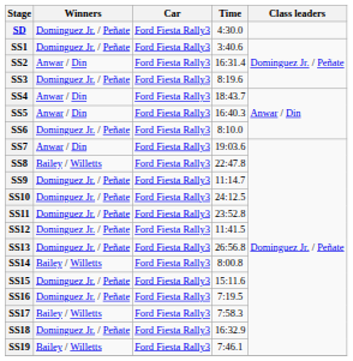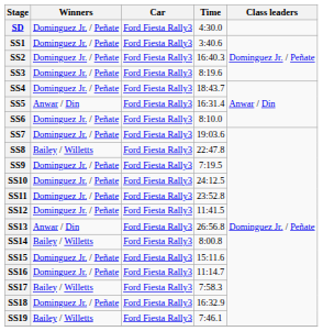 <table class="wikitable" style="font-size:85%">
 <tr>
 <th>Stage</th>
 <th>Winners</th>
 <th>Car</th>
 <th>Time</th>
 <th>Class leaders</th>
 </tr>
 <tr>
 <th><a href='#'>SD</a></th>
 <td><a href='#'>Dominguez Jr.</a> / <a href='#'>Peñate</a></td>
 <td><a href='#'>Ford Fiesta Rally3</a></td>
 <td align="center">4:30.0</td>
 <td></td>
 </tr>
 <tr>
 <th>SS1</th>
 <td><a href='#'>Dominguez Jr.</a> / <a href='#'>Peñate</a></td>
 <td><a href='#'>Ford Fiesta Rally3</a></td>
 <td align="center">3:40.6</td>
 <td rowspan="3"><a href='#'>Dominguez Jr.</a> / <a href='#'>Peñate</a></td>
 </tr>
 <tr>
 <th>SS2</th>
-<td><a href='#'>Anwar</a> / <a href='#'>Din</a></td>
+<td><a href='#'>Dominguez Jr.</a> / <a href='#'>Peñate</a></td>
 <td><a href='#'>Ford Fiesta Rally3</a></td>
-<td align="center">16:31.4</td>
+<td align="center">16:40.3</td>
 </tr>
 <tr>
 <th>SS3</th>
 <td><a href='#'>Dominguez Jr.</a> / <a href='#'>Peñate</a></td>
 <td><a href='#'>Ford Fiesta Rally3</a></td>
 <td align="center">8:19.6</td>
 </tr>
 <tr>
 <th>SS4</th>
-<td><a href='#'>Anwar</a> / <a href='#'>Din</a></td>
+<td><a href='#'>Dominguez Jr.</a> / <a href='#'>Peñate</a></td>
 <td><a href='#'>Ford Fiesta Rally3</a></td>
 <td align="center">18:43.7</td>
 <td rowspan="3"><a href='#'>Anwar</a> / <a href='#'>Din</a></td>
 </tr>
 <tr>
 <th>SS5</th>
 <td><a href='#'>Anwar</a> / <a href='#'>Din</a></td>
 <td><a href='#'>Ford Fiesta Rally3</a></td>
-<td align="center">16:40.3</td>
+<td align="center">16:31.4</td>
 </tr>
 <tr>
 <th>SS6</th>
 <td><a href='#'>Dominguez Jr.</a> / <a href='#'>Peñate</a></td>
 <td><a href='#'>Ford Fiesta Rally3</a></td>
 <td align="center">8:10.0</td>
 </tr>
 <tr>
 <th>SS7</th>
-<td><a href='#'>Anwar</a> / <a href='#'>Din</a></td>
+<td><a href='#'>Dominguez Jr.</a> / <a href='#'>Peñate</a></td>
 <td><a href='#'>Ford Fiesta Rally3</a></td>
 <td align="center">19:03.6</td>
 <td rowspan="13"><a href='#'>Dominguez Jr.</a> / <a href='#'>Peñate</a></td>
 </tr>
 <tr>
 <th>SS8</th>
 <td><a href='#'>Bailey</a> / <a href='#'>Willetts</a></td>
 <td><a href='#'>Ford Fiesta Rally3</a></td>
 <td align="center">22:47.8</td>
 </tr>
 <tr>
 <th>SS9</th>
 <td><a href='#'>Dominguez Jr.</a> / <a href='#'>Peñate</a></td>
 <td><a href='#'>Ford Fiesta Rally3</a></td>
-<td align="center">11:14.7</td>
+<td align="center">7:19.5</td>
 </tr>
 <tr>
 <th>SS10</th>
 <td><a href='#'>Dominguez Jr.</a> / <a href='#'>Peñate</a></td>
 <td><a href='#'>Ford Fiesta Rally3</a></td>
 <td align="center">24:12.5</td>
 </tr>
 <tr>
 <th>SS11</th>
 <td><a href='#'>Dominguez Jr.</a> / <a href='#'>Peñate</a></td>
 <td><a href='#'>Ford Fiesta Rally3</a></td>
 <td align="center">23:52.8</td>
 </tr>
 <tr>
 <th>SS12</th>
 <td><a href='#'>Dominguez Jr.</a> / <a href='#'>Peñate</a></td>
 <td><a href='#'>Ford Fiesta Rally3</a></td>
 <td align="center">11:41.5</td>
 </tr>
 <tr>
 <th>SS13</th>
-<td><a href='#'>Dominguez Jr.</a> / <a href='#'>Peñate</a></td>
+<td><a href='#'>Anwar</a> / <a href='#'>Din</a></td>
 <td><a href='#'>Ford Fiesta Rally3</a></td>
 <td align="center">26:56.8</td>
 </tr>
 <tr>
 <th>SS14</th>
 <td><a href='#'>Bailey</a> / <a href='#'>Willetts</a></td>
 <td><a href='#'>Ford Fiesta Rally3</a></td>
 <td align="center">8:00.8</td>
 </tr>
 <tr>
 <th>SS15</th>
 <td><a href='#'>Dominguez Jr.</a> / <a href='#'>Peñate</a></td>
 <td><a href='#'>Ford Fiesta Rally3</a></td>
 <td align="center">15:11.6</td>
 </tr>
 <tr>
 <th>SS16</th>
 <td><a href='#'>Dominguez Jr.</a> / <a href='#'>Peñate</a></td>
 <td><a href='#'>Ford Fiesta Rally3</a></td>
-<td align="center">7:19.5</td>
+<td align="center">11:14.7</td>
 </tr>
 <tr>
 <th>SS17</th>
 <td><a href='#'>Bailey</a> / <a href='#'>Willetts</a></td>
 <td><a href='#'>Ford Fiesta Rally3</a></td>
 <td align="center">7:58.3</td>
 </tr>
 <tr>
 <th>SS18</th>
 <td><a href='#'>Dominguez Jr.</a> / <a href='#'>Peñate</a></td>
 <td><a href='#'>Ford Fiesta Rally3</a></td>
 <td align="center">16:32.9</td>
 </tr>
 <tr>
 <th>SS19</th>
 <td><a href='#'>Bailey</a> / <a href='#'>Willetts</a></td>
 <td><a href='#'>Ford Fiesta Rally3</a></td>
 <td align="center">7:46.1</td>
 </tr>
 <tr>
 </tr>
 </table>
